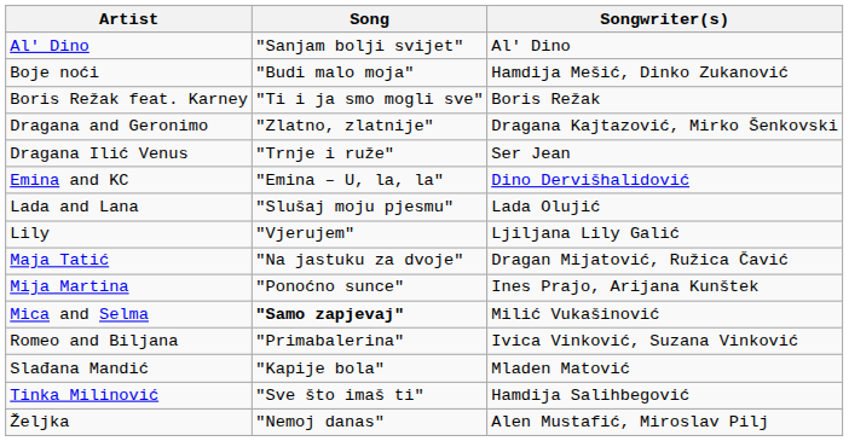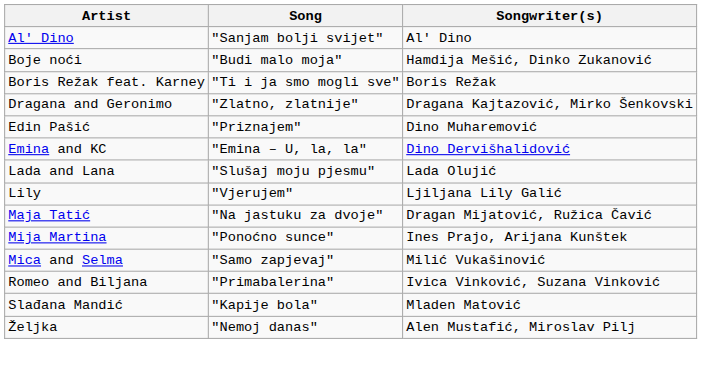 <table class="wikitable" style="margin: 1em auto 1em auto; text-align:left;">
 <tr>
 <th>Artist</th>
 <th>Song</th>
 <th>Songwriter(s)</th>
 </tr>
 <tr>
 <td><a href='#'>Al' Dino</a></td>
 <td>"Sanjam bolji svijet"</td>
 <td>Al' Dino</td>
 </tr>
 <tr>
 <td>Boje noći</td>
 <td>"Budi malo moja"</td>
 <td>Hamdija Mešić, Dinko Zukanović</td>
 </tr>
 <tr>
 <td>Boris Režak feat. Karney</td>
 <td>"Ti i ja smo mogli sve"</td>
 <td>Boris Režak</td>
 </tr>
 <tr>
 <td>Dragana and Geronimo</td>
 <td>"Zlatno, zlatnije"</td>
 <td>Dragana Kajtazović, Mirko Šenkovski</td>
 </tr>
 <tr>
-<td>Dragana Ilić Venus</td>
-<td>"Trnje i ruže"</td>
-<td>Ser Jean</td>
+<td>Edin Pašić</td>
+<td>"Priznajem"</td>
+<td>Dino Muharemović</td>
 </tr>
 <tr>
 <td><a href='#'>Emina</a> and KC</td>
 <td>"Emina – U, la, la"</td>
 <td><a href='#'>Dino Dervišhalidović</a></td>
 </tr>
 <tr>
 <td>Lada and Lana</td>
 <td>"Slušaj moju pjesmu"</td>
 <td>Lada Olujić</td>
 </tr>
 <tr>
 <td>Lily</td>
 <td>"Vjerujem"</td>
 <td>Ljiljana Lily Galić</td>
 </tr>
 <tr>
 <td><a href='#'>Maja Tatić</a></td>
 <td>"Na jastuku za dvoje"</td>
 <td>Dragan Mijatović, Ružica Čavić</td>
 </tr>
 <tr>
 <td><a href='#'>Mija Martina</a></td>
 <td>"Ponoćno sunce"</td>
 <td>Ines Prajo, Arijana Kunštek</td>
 </tr>
 <tr>
 <td><a href='#'>Mica</a> and <a href='#'>Selma</a></td>
-<td><strong>"Samo zapjevaj"</strong></td>
+<td>"Samo zapjevaj"</td>
 <td>Milić Vukašinović</td>
 </tr>
 <tr>
 <td>Romeo and Biljana</td>
 <td>"Primabalerina"</td>
 <td>Ivica Vinković, Suzana Vinković</td>
 </tr>
 <tr>
 <td>Slađana Mandić</td>
 <td>"Kapije bola"</td>
 <td>Mladen Matović</td>
 </tr>
 <tr>
-<td><a href='#'>Tinka Milinović</a></td>
-<td>"Sve što imaš ti"</td>
-<td>Hamdija Salihbegović</td>
-</tr>
-<tr>
 <td>Željka</td>
 <td>"Nemoj danas"</td>
 <td>Alen Mustafić, Miroslav Pilj</td>
 </tr>
 </table>
